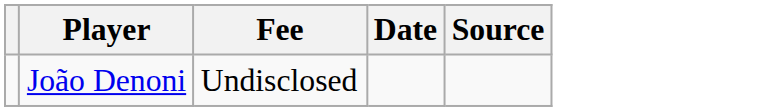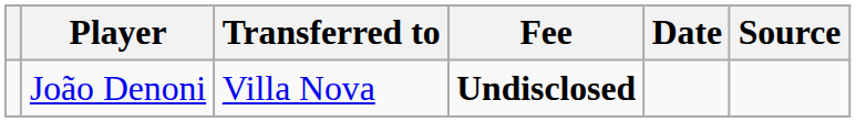 <table class="wikitable plainrowheaders sortable">
 <tr>
 <th></th>
 <th scope="col">Player</th>
+<th>Transferred to</th>
 <th style="width: 80px;">Fee</th>
 <th scope="col">Date</th>
 <th scope="col">Source</th>
 </tr>
 <tr>
 <td align="center"></td>
 <td> <a href='#'>João Denoni</a></td>
-<td>Undisclosed</td>
+<td> <a href='#'>Villa Nova</a></td>
+<td><strong>Undisclosed</strong></td>
 <td></td>
 <td></td>
 </tr>
 </table>
